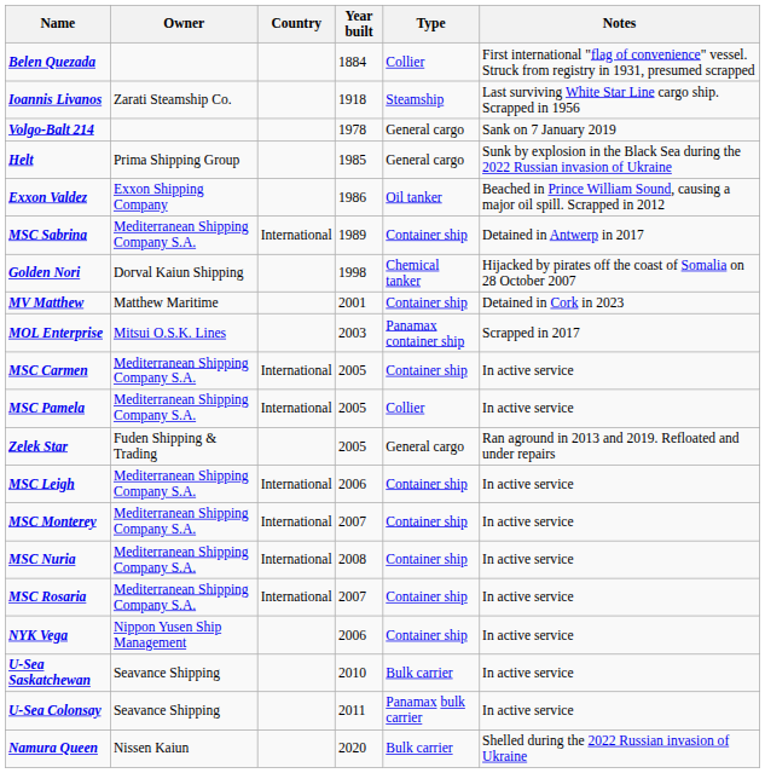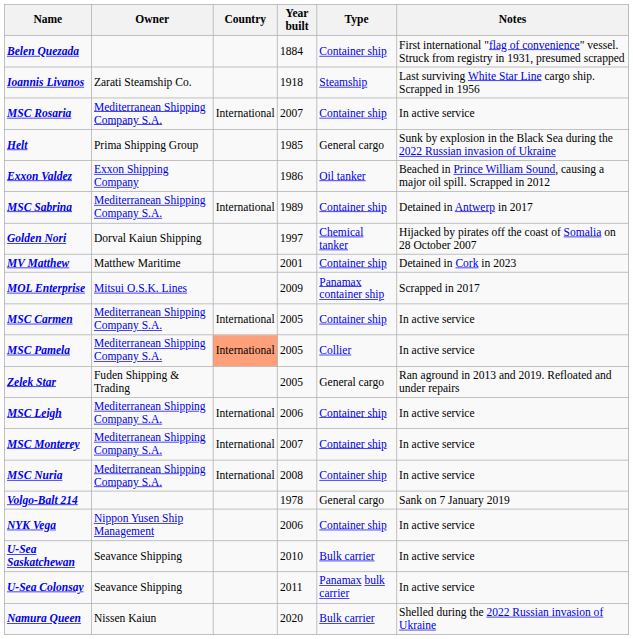 <table class="wikitable sortable">
 <tr>
 <th>Name</th>
 <th>Owner</th>
 <th>Country</th>
 <th>Year built</th>
 <th>Type</th>
 <th>Notes</th>
 </tr>
 <tr>
 <td><em><a href='#'><strong>Belen Quezada</strong></a></em></td>
 <td></td>
 <td></td>
 <td>1884</td>
-<td><a href='#'>Collier</a></td>
+<td><a href='#'>Container ship</a></td>
 <td>First international "<a href='#'>flag of convenience</a>" vessel. Struck from registry in 1931, presumed scrapped</td>
 </tr>
 <tr>
 <td><strong><em><a href='#'>Ioannis Livanos</a></em></strong></td>
 <td>Zarati Steamship Co.</td>
 <td></td>
 <td>1918</td>
 <td><a href='#'>Steamship</a></td>
 <td>Last surviving <a href='#'>White Star Line</a> cargo ship. Scrapped in 1956</td>
 </tr>
 <tr>
-<td><strong><em><a href='#'>Volgo-Balt 214</a></em></strong></td>
-<td></td>
-<td></td>
-<td>1978</td>
-<td>General cargo</td>
-<td>Sank on 7 January 2019</td>
+<td><strong><em><a href='#'>MSC Rosaria</a></em></strong></td>
+<td><a href='#'>Mediterranean Shipping Company S.A.</a></td>
+<td>International</td>
+<td>2007</td>
+<td><a href='#'>Container ship</a></td>
+<td>In active service</td>
 </tr>
 <tr>
 <td><em><a href='#'><strong>Helt</strong></a></em></td>
 <td>Prima Shipping Group</td>
 <td></td>
 <td>1985</td>
 <td>General cargo</td>
 <td>Sunk by explosion in the Black Sea during the <a href='#'>2022 Russian invasion of Ukraine</a></td>
 </tr>
 <tr>
 <td><strong><em><a href='#'>Exxon Valdez</a></em></strong></td>
 <td><a href='#'>Exxon Shipping Company</a></td>
 <td></td>
 <td>1986</td>
 <td><a href='#'>Oil tanker</a></td>
 <td>Beached in <a href='#'>Prince William Sound</a>, causing a major oil spill. Scrapped in 2012</td>
 </tr>
 <tr>
 <td><strong><em><a href='#'>MSC Sabrina</a></em></strong></td>
 <td><a href='#'>Mediterranean Shipping Company S.A.</a></td>
 <td>International</td>
 <td>1989</td>
 <td><a href='#'>Container ship</a></td>
 <td>Detained in <a href='#'>Antwerp</a> in 2017</td>
 </tr>
 <tr>
 <td><strong><em><a href='#'>Golden Nori</a></em></strong></td>
 <td>Dorval Kaiun Shipping</td>
 <td></td>
-<td>1998</td>
+<td>1997</td>
 <td><a href='#'>Chemical tanker</a></td>
 <td>Hijacked by pirates off the coast of <a href='#'>Somalia</a> on 28 October 2007</td>
 </tr>
 <tr>
 <td><strong><em><a href='#'>MV Matthew</a></em></strong></td>
 <td>Matthew Maritime</td>
 <td></td>
 <td>2001</td>
 <td><a href='#'>Container ship</a></td>
 <td>Detained in <a href='#'>Cork</a> in 2023</td>
 </tr>
 <tr>
 <td><strong><em><a href='#'>MOL Enterprise</a></em></strong></td>
 <td><a href='#'>Mitsui O.S.K. Lines</a></td>
 <td></td>
-<td>2003</td>
+<td>2009</td>
 <td><a href='#'>Panamax</a> <a href='#'>container ship</a></td>
 <td>Scrapped in 2017</td>
 </tr>
 <tr>
 <td><strong><em><a href='#'>MSC Carmen</a></em></strong></td>
 <td><a href='#'>Mediterranean Shipping Company S.A.</a></td>
 <td>International</td>
 <td>2005</td>
 <td><a href='#'>Container ship</a></td>
 <td>In active service</td>
 </tr>
 <tr>
 <td><strong><em><a href='#'>MSC Pamela</a></em></strong></td>
 <td><a href='#'>Mediterranean Shipping Company S.A.</a></td>
-<td>International</td>
+<td style="background: lightsalmon;">International</td>
 <td>2005</td>
 <td><a href='#'>Collier</a></td>
 <td>In active service</td>
 </tr>
 <tr>
 <td><strong><em><a href='#'>Zelek Star</a></em></strong></td>
 <td>Fuden Shipping & Trading</td>
 <td></td>
 <td>2005</td>
 <td>General cargo</td>
 <td>Ran aground in 2013 and 2019. Refloated and under repairs</td>
 </tr>
 <tr>
 <td><strong><em><a href='#'>MSC Leigh</a></em></strong></td>
 <td><a href='#'>Mediterranean Shipping Company S.A.</a></td>
 <td>International</td>
 <td>2006</td>
 <td><a href='#'>Container ship</a></td>
 <td>In active service</td>
 </tr>
 <tr>
 <td><strong><em><a href='#'>MSC Monterey</a></em></strong></td>
 <td><a href='#'>Mediterranean Shipping Company S.A.</a></td>
 <td>International</td>
 <td>2007</td>
 <td><a href='#'>Container ship</a></td>
 <td>In active service</td>
 </tr>
 <tr>
 <td><strong><em><a href='#'>MSC Nuria</a></em></strong></td>
 <td><a href='#'>Mediterranean Shipping Company S.A.</a></td>
 <td>International</td>
 <td>2008</td>
 <td><a href='#'>Container ship</a></td>
 <td>In active service</td>
 </tr>
 <tr>
-<td><strong><em><a href='#'>MSC Rosaria</a></em></strong></td>
-<td><a href='#'>Mediterranean Shipping Company S.A.</a></td>
-<td>International</td>
-<td>2007</td>
-<td><a href='#'>Container ship</a></td>
-<td>In active service</td>
+<td><strong><em><a href='#'>Volgo-Balt 214</a></em></strong></td>
+<td></td>
+<td></td>
+<td>1978</td>
+<td>General cargo</td>
+<td>Sank on 7 January 2019</td>
 </tr>
 <tr>
 <td><strong><em><a href='#'>NYK Vega</a></em></strong></td>
 <td><a href='#'>Nippon Yusen Ship Management</a></td>
 <td></td>
 <td>2006</td>
 <td><a href='#'>Container ship</a></td>
 <td>In active service</td>
 </tr>
 <tr>
 <td><strong><em><a href='#'>U-Sea Saskatchewan</a></em></strong></td>
 <td>Seavance Shipping</td>
 <td></td>
 <td>2010</td>
 <td><a href='#'>Bulk carrier</a></td>
 <td>In active service</td>
 </tr>
 <tr>
 <td><strong><em><a href='#'>U-Sea Colonsay</a></em></strong></td>
 <td>Seavance Shipping</td>
 <td></td>
 <td>2011</td>
 <td><a href='#'>Panamax</a> <a href='#'>bulk carrier</a></td>
 <td>In active service</td>
 </tr>
 <tr>
 <td><em><a href='#'><strong>Namura Queen</strong></a></em></td>
 <td>Nissen Kaiun</td>
 <td></td>
 <td>2020</td>
 <td><a href='#'>Bulk carrier</a></td>
 <td>Shelled during the <a href='#'>2022 Russian invasion of Ukraine</a></td>
 </tr>
 </table>
